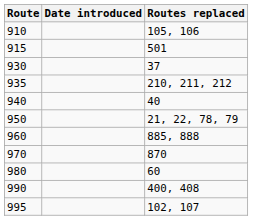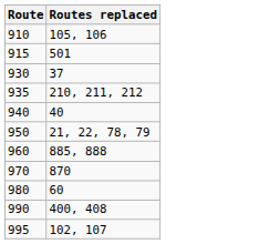 <table class="wikitable sortable">
 <tr>
 <th data-sort-type="number">Route</th>
-<th>Date introduced</th>
 <th>Routes replaced</th>
 </tr>
 <tr>
 <td>910</td>
-<td></td>
 <td>105, 106</td>
 </tr>
 <tr>
 <td>915</td>
-<td></td>
 <td>501</td>
 </tr>
 <tr>
 <td>930</td>
-<td></td>
 <td>37</td>
 </tr>
 <tr>
 <td>935</td>
-<td></td>
 <td>210, 211, 212</td>
 </tr>
 <tr>
 <td>940</td>
-<td></td>
 <td>40</td>
 </tr>
 <tr>
 <td>950</td>
-<td></td>
 <td>21, 22, 78, 79</td>
 </tr>
 <tr>
 <td>960</td>
-<td></td>
 <td>885, 888</td>
 </tr>
 <tr>
 <td>970</td>
-<td></td>
 <td>870</td>
 </tr>
 <tr>
 <td>980</td>
-<td></td>
 <td>60</td>
 </tr>
 <tr>
 <td>990</td>
-<td></td>
 <td>400, 408</td>
 </tr>
 <tr>
 <td>995</td>
-<td></td>
 <td>102, 107</td>
 </tr>
 </table>
